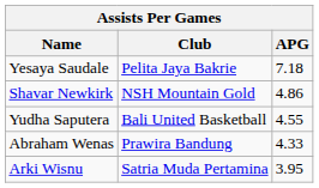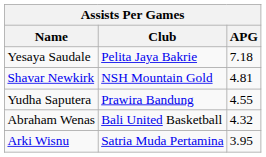 <table class="wikitable">
 <tr>
 <th colspan="4"><strong>Assists Per Games</strong></th>
 </tr>
 <tr>
 <th>Name</th>
 <th>Club</th>
 <th>APG</th>
 </tr>
 <tr>
 <td> Yesaya Saudale</td>
 <td><a href='#'>Pelita Jaya Bakrie</a></td>
 <td>7.18</td>
 </tr>
 <tr>
 <td> <a href='#'>Shavar Newkirk</a></td>
 <td><a href='#'>NSH Mountain Gold</a></td>
-<td>4.86</td>
+<td>4.81</td>
 </tr>
 <tr>
 <td> Yudha Saputera</td>
-<td><a href='#'>Bali United</a> Basketball</td>
+<td><a href='#'>Prawira Bandung</a></td>
 <td>4.55</td>
 </tr>
 <tr>
 <td> Abraham Wenas</td>
-<td><a href='#'>Prawira Bandung</a></td>
-<td>4.33</td>
+<td><a href='#'>Bali United</a> Basketball</td>
+<td>4.32</td>
 </tr>
 <tr>
 <td> <a href='#'>Arki Wisnu</a></td>
 <td><a href='#'>Satria Muda Pertamina</a></td>
 <td>3.95</td>
 </tr>
 </table>
